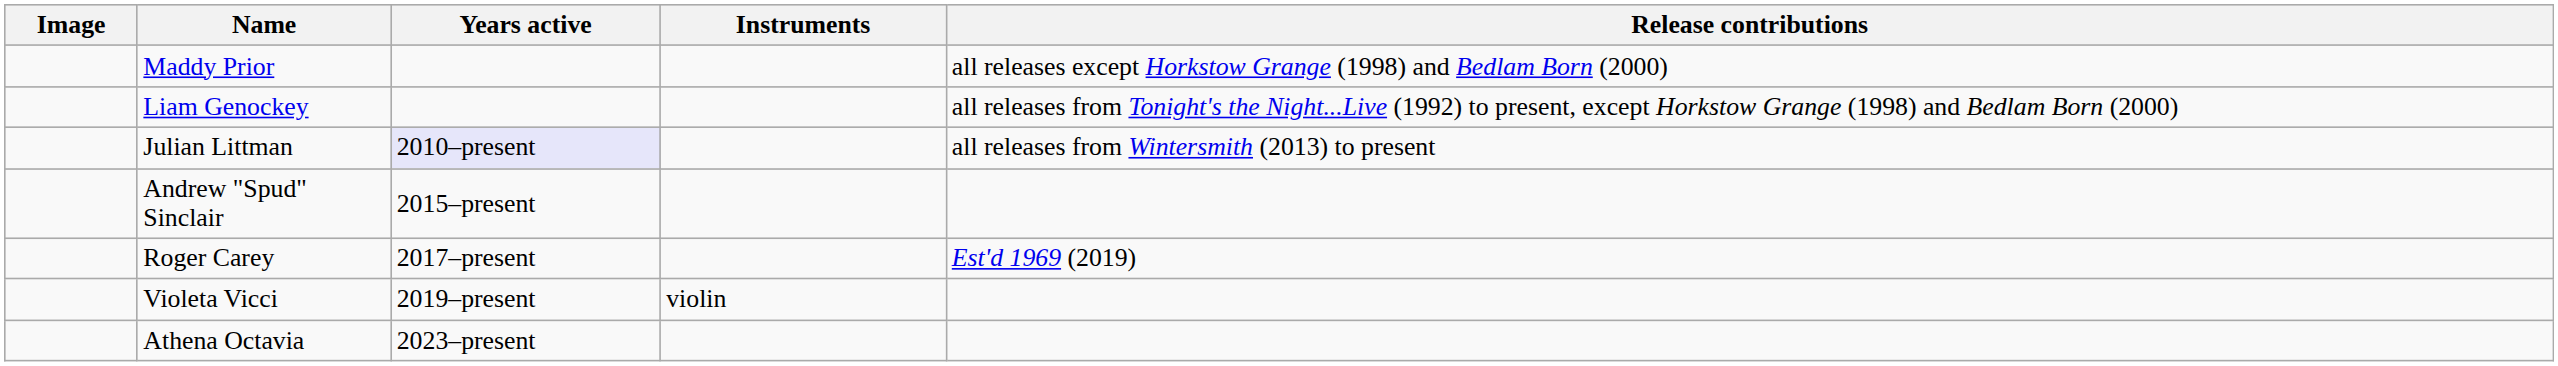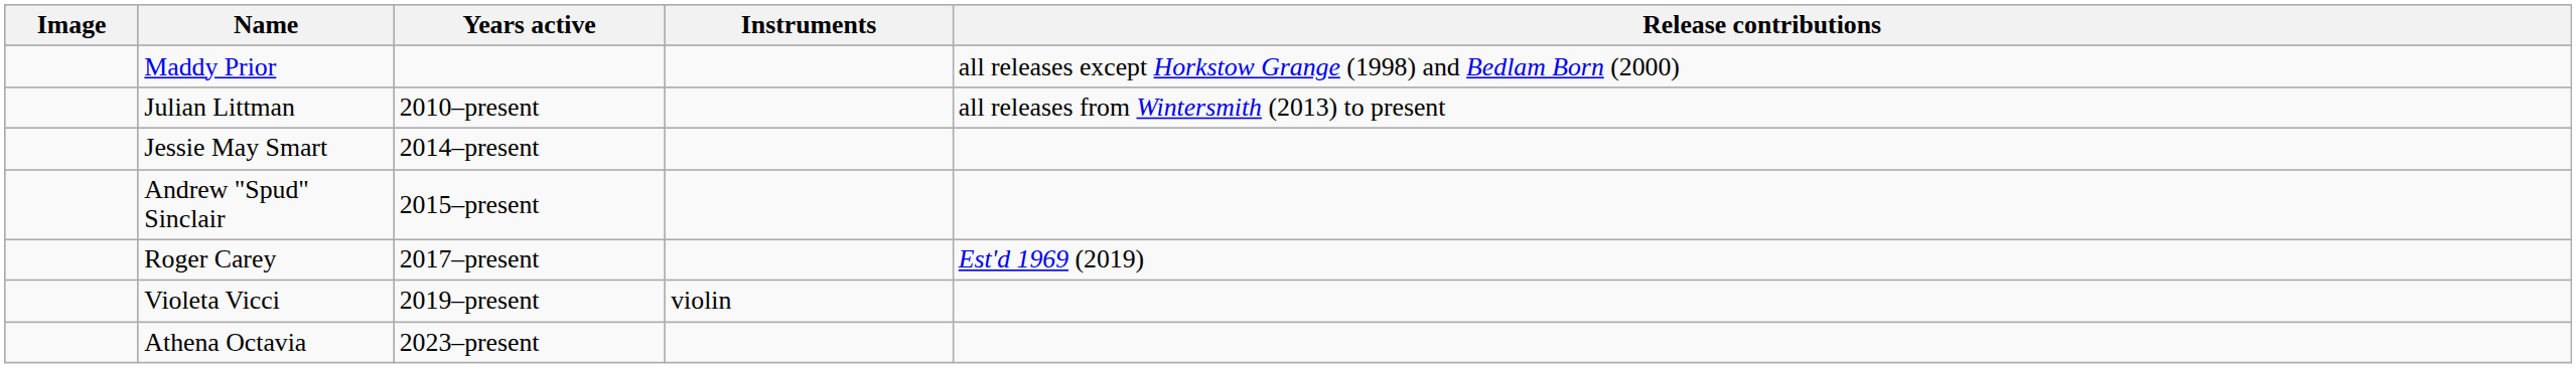 <table class="wikitable" width="100%" border="1">
 <tr>
 <th width="75">Image</th>
 <th width="150">Name</th>
 <th width="160">Years active</th>
 <th width="170">Instruments</th>
 <th>Release contributions</th>
 </tr>
 <tr>
 <td></td>
 <td><a href='#'>Maddy Prior</a></td>
 <td></td>
 <td></td>
 <td>all releases except <em><a href='#'>Horkstow Grange</a></em> (1998) and <em><a href='#'>Bedlam Born</a></em> (2000)</td>
 </tr>
 <tr>
 <td></td>
-<td><a href='#'>Liam Genockey</a></td>
+<td>Julian Littman</td>
+<td>2010–present</td>
 <td></td>
-<td></td>
-<td>all releases from <em><a href='#'>Tonight's the Night...Live</a></em> (1992) to present, except <em>Horkstow Grange</em> (1998) and <em>Bedlam Born</em> (2000)</td>
+<td>all releases from <em><a href='#'>Wintersmith</a></em> (2013) to present</td>
 </tr>
 <tr>
 <td></td>
-<td>Julian Littman</td>
-<td style="background: lavender;">2010–present</td>
+<td>Jessie May Smart</td>
+<td>2014–present</td>
 <td></td>
-<td>all releases from <em><a href='#'>Wintersmith</a></em> (2013) to present</td>
+<td></td>
 </tr>
 <tr>
 <td></td>
 <td>Andrew "Spud" Sinclair</td>
 <td>2015–present</td>
 <td></td>
 <td></td>
 </tr>
 <tr>
 <td></td>
 <td>Roger Carey</td>
 <td>2017–present</td>
 <td></td>
 <td><em><a href='#'>Est'd 1969</a></em> (2019)</td>
 </tr>
 <tr>
 <td></td>
 <td>Violeta Vicci</td>
 <td>2019–present</td>
 <td>violin</td>
 <td></td>
 </tr>
 <tr>
 <td></td>
 <td>Athena Octavia</td>
 <td>2023–present</td>
 <td></td>
 <td></td>
 </tr>
 </table>
